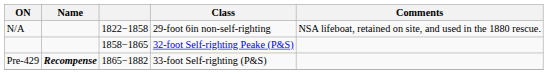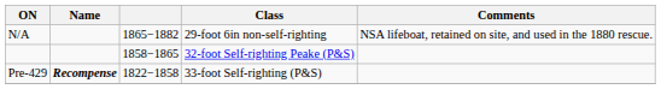 <table class="wikitable">
 <tr>
 <th>ON</th>
 <th>Name</th>
 <th></th>
 <th>Class</th>
 <th>Comments</th>
 </tr>
 <tr>
 <td>N/A</td>
 <td></td>
-<td>1822−1858</td>
+<td>1865−1882</td>
 <td>29-foot 6in non-self-righting</td>
 <td>NSA lifeboat, retained on site, and used in the 1880 rescue.</td>
 </tr>
 <tr>
 <td></td>
 <td></td>
 <td>1858−1865</td>
 <td><a href='#'>32-foot Self-righting Peake (P&S)</a></td>
 <td></td>
 </tr>
 <tr>
 <td>Pre-429</td>
 <td><strong><em>Recompense</em></strong></td>
-<td>1865−1882</td>
+<td>1822−1858</td>
 <td>33-foot Self-righting (P&S)</td>
 <td></td>
 </tr>
 <tr>
 </tr>
 </table>
